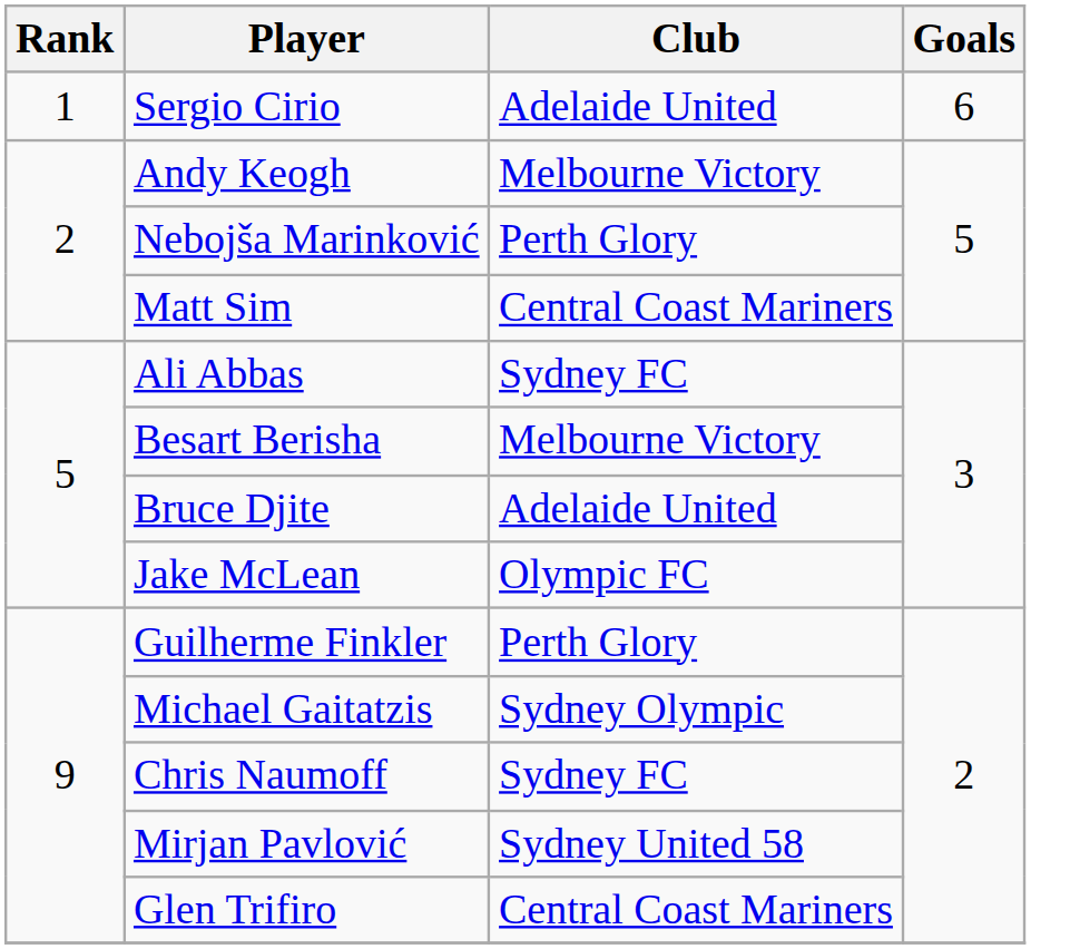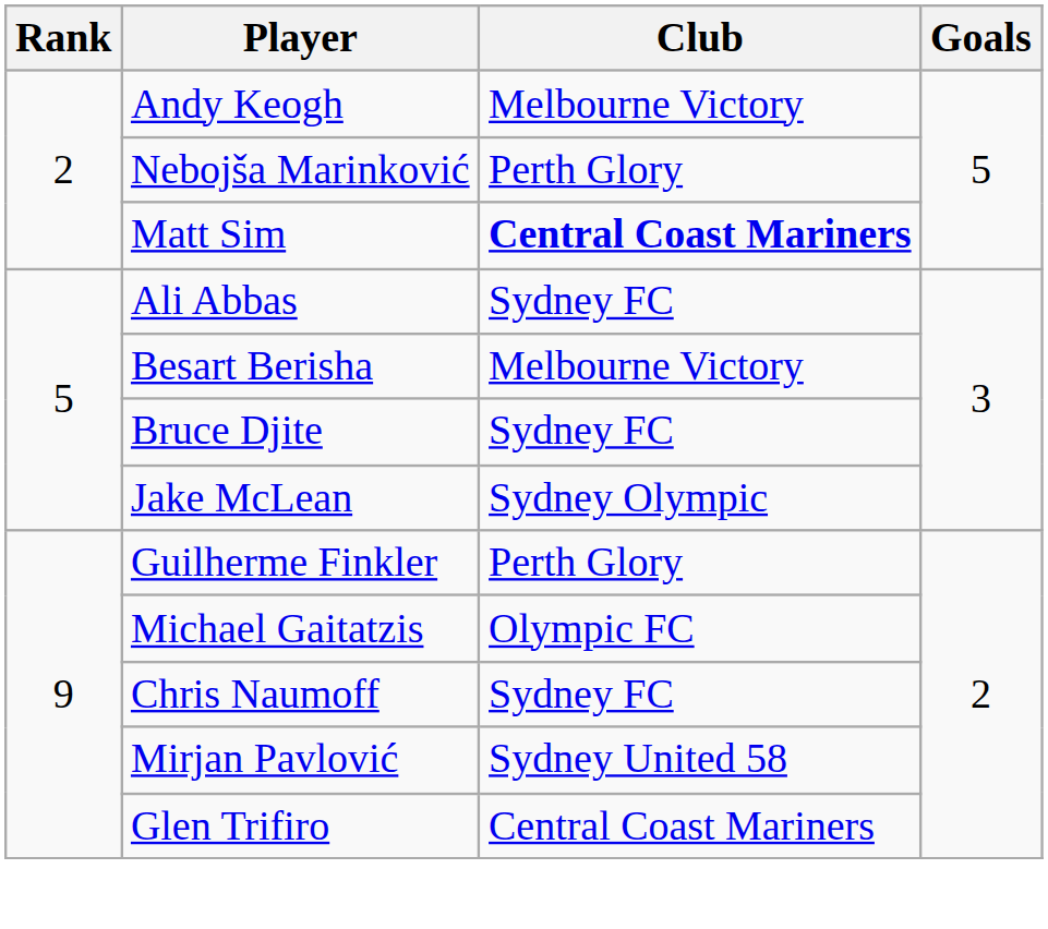 <table class="wikitable" style="text-align:center">
 <tr>
 <th>Rank</th>
 <th>Player</th>
 <th>Club</th>
 <th>Goals</th>
-</tr>
-<tr>
-<td rowspan=1>1</td>
-<td align=left> <a href='#'>Sergio Cirio</a></td>
-<td align=left><a href='#'>Adelaide United</a></td>
-<td>6</td>
 </tr>
 <tr>
 <td rowspan=3>2</td>
 <td align=left> <a href='#'>Andy Keogh</a></td>
 <td align=left><a href='#'>Melbourne Victory</a></td>
 <td rowspan=3>5</td>
 </tr>
 <tr>
 <td align=left> <a href='#'>Nebojša Marinković</a></td>
 <td align=left><a href='#'>Perth Glory</a></td>
 </tr>
 <tr>
 <td align=left> <a href='#'>Matt Sim</a></td>
-<td align=left><a href='#'>Central Coast Mariners</a></td>
+<td align=left><strong><a href='#'>Central Coast Mariners</a></strong></td>
 </tr>
 <tr>
 <td rowspan=4>5</td>
 <td align=left> <a href='#'>Ali Abbas</a></td>
 <td align=left><a href='#'>Sydney FC</a></td>
 <td rowspan=4>3</td>
 </tr>
 <tr>
 <td align=left> <a href='#'>Besart Berisha</a></td>
 <td align=left><a href='#'>Melbourne Victory</a></td>
 </tr>
 <tr>
 <td align=left> <a href='#'>Bruce Djite</a></td>
-<td align=left><a href='#'>Adelaide United</a></td>
+<td align=left><a href='#'>Sydney FC</a></td>
 </tr>
 <tr>
 <td align=left> <a href='#'>Jake McLean</a></td>
-<td align=left><a href='#'>Olympic FC</a></td>
+<td align=left><a href='#'>Sydney Olympic</a></td>
 </tr>
 <tr>
 <td rowspan=5>9</td>
 <td align=left> <a href='#'>Guilherme Finkler</a></td>
 <td align=left><a href='#'>Perth Glory</a></td>
 <td rowspan=5>2</td>
 </tr>
 <tr>
 <td align=left> <a href='#'>Michael Gaitatzis</a></td>
-<td align=left><a href='#'>Sydney Olympic</a></td>
+<td align=left><a href='#'>Olympic FC</a></td>
 </tr>
 <tr>
 <td align=left> <a href='#'>Chris Naumoff</a></td>
 <td align=left><a href='#'>Sydney FC</a></td>
 </tr>
 <tr>
 <td align=left> <a href='#'>Mirjan Pavlović</a></td>
 <td align=left><a href='#'>Sydney United 58</a></td>
 </tr>
 <tr>
 <td align=left> <a href='#'>Glen Trifiro</a></td>
 <td align=left><a href='#'>Central Coast Mariners</a></td>
 </tr>
 <tr>
 </tr>
 </table>
